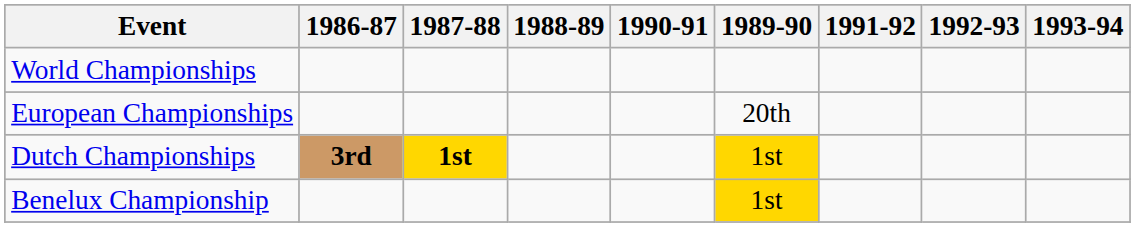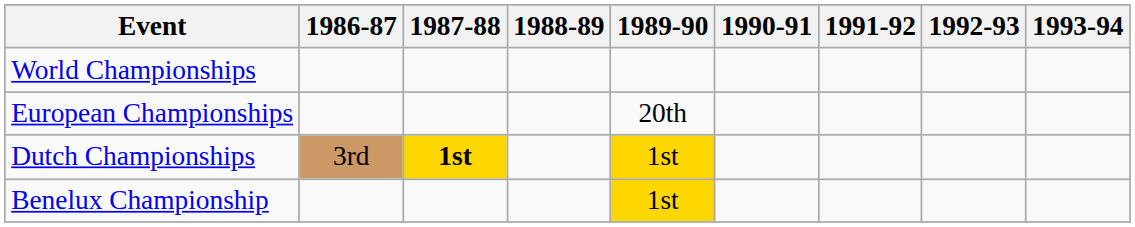 <table class="wikitable">
 <tr>
 <th>Event</th>
 <th>1986-87</th>
 <th>1987-88</th>
 <th>1988-89</th>
+<th>1989-90</th>
 <th>1990-91</th>
-<th>1989-90</th>
 <th>1991-92</th>
 <th>1992-93</th>
 <th>1993-94</th>
 </tr>
 <tr>
 <td><a href='#'>World Championships</a></td>
 <td></td>
 <td></td>
 <td></td>
 <td style="text-align:center;"></td>
 <td style="text-align:center;"></td>
 <td></td>
 <td></td>
 <td></td>
 </tr>
 <tr>
 <td><a href='#'>European Championships</a></td>
 <td></td>
 <td></td>
 <td></td>
+<td style="text-align:center;">20th</td>
 <td></td>
-<td style="text-align:center;">20th</td>
 <td style="text-align:center;"></td>
 <td></td>
 <td></td>
 </tr>
 <tr>
 <td><a href='#'>Dutch Championships</a></td>
-<td style="text-align:center; background:#c96;"><strong>3rd</strong></td>
+<td style="text-align:center; background:#c96;">3rd</td>
 <td style="text-align:center; background:gold;"><strong>1st</strong></td>
 <td></td>
+<td style="text-align:center; background:gold;">1st</td>
 <td></td>
-<td style="text-align:center; background:gold;">1st</td>
 <td></td>
 <td></td>
 <td></td>
 </tr>
 <tr>
 <td><a href='#'>Benelux Championship</a></td>
 <td></td>
 <td></td>
 <td></td>
+<td style="text-align:center; background:gold;">1st</td>
 <td></td>
-<td style="text-align:center; background:gold;">1st</td>
 <td></td>
 <td></td>
 <td></td>
 </tr>
 </table>
